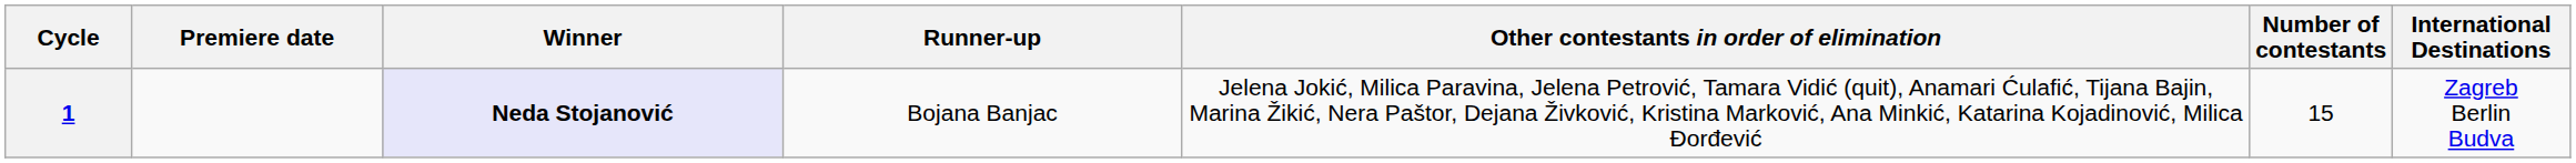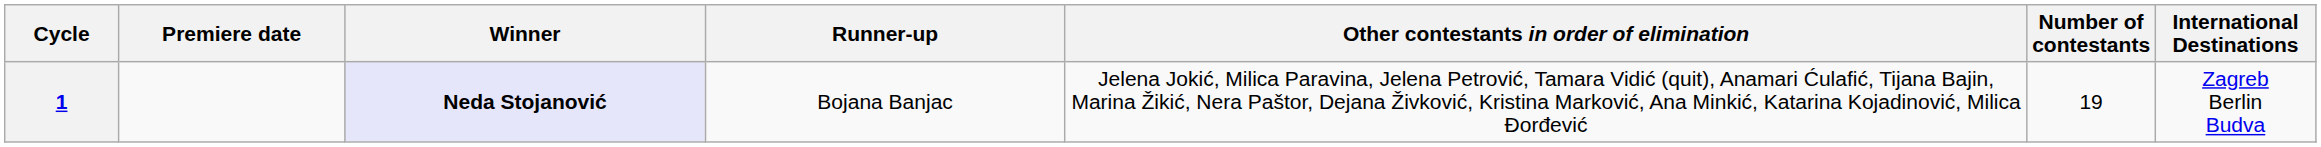 <table class="wikitable" style="font-size:90%; width:100%; text-align: center;">
 <tr>
 <th style="width:5%;">Cycle</th>
 <th style="width:10%;">Premiere date</th>
 <th width=16%>Winner</th>
 <th width=16%>Runner-up</th>
 <th style="width:43%;">Other contestants <em>in order of elimination</em></th>
 <th style="width:3%;">Number of contestants</th>
 <th style="width:8%;">International Destinations</th>
 </tr>
 <tr>
 <th><a href='#'>1</a></th>
 <td></td>
 <td style="background: lavender;"><strong>Neda Stojanović</strong></td>
 <td>Bojana Banjac</td>
 <td>Jelena Jokić, Milica Paravina, Jelena Petrović, Tamara Vidić (quit), Anamari Ćulafić, Tijana Bajin, Marina Žikić, Nera Paštor, Dejana Živković, Kristina Marković, Ana Minkić, Katarina Kojadinović, Milica Đorđević</td>
-<td>15</td>
+<td>19</td>
 <td><a href='#'>Zagreb</a><br>Berlin<br><a href='#'>Budva</a></td>
 </tr>
 </table>
